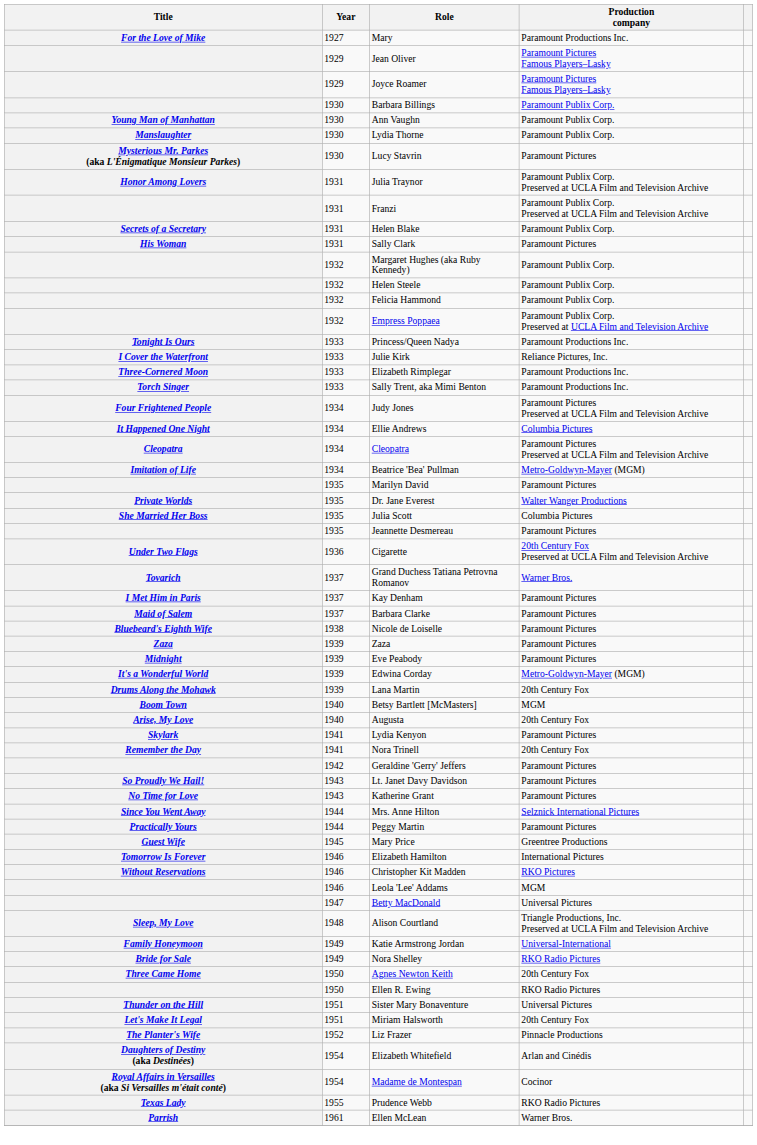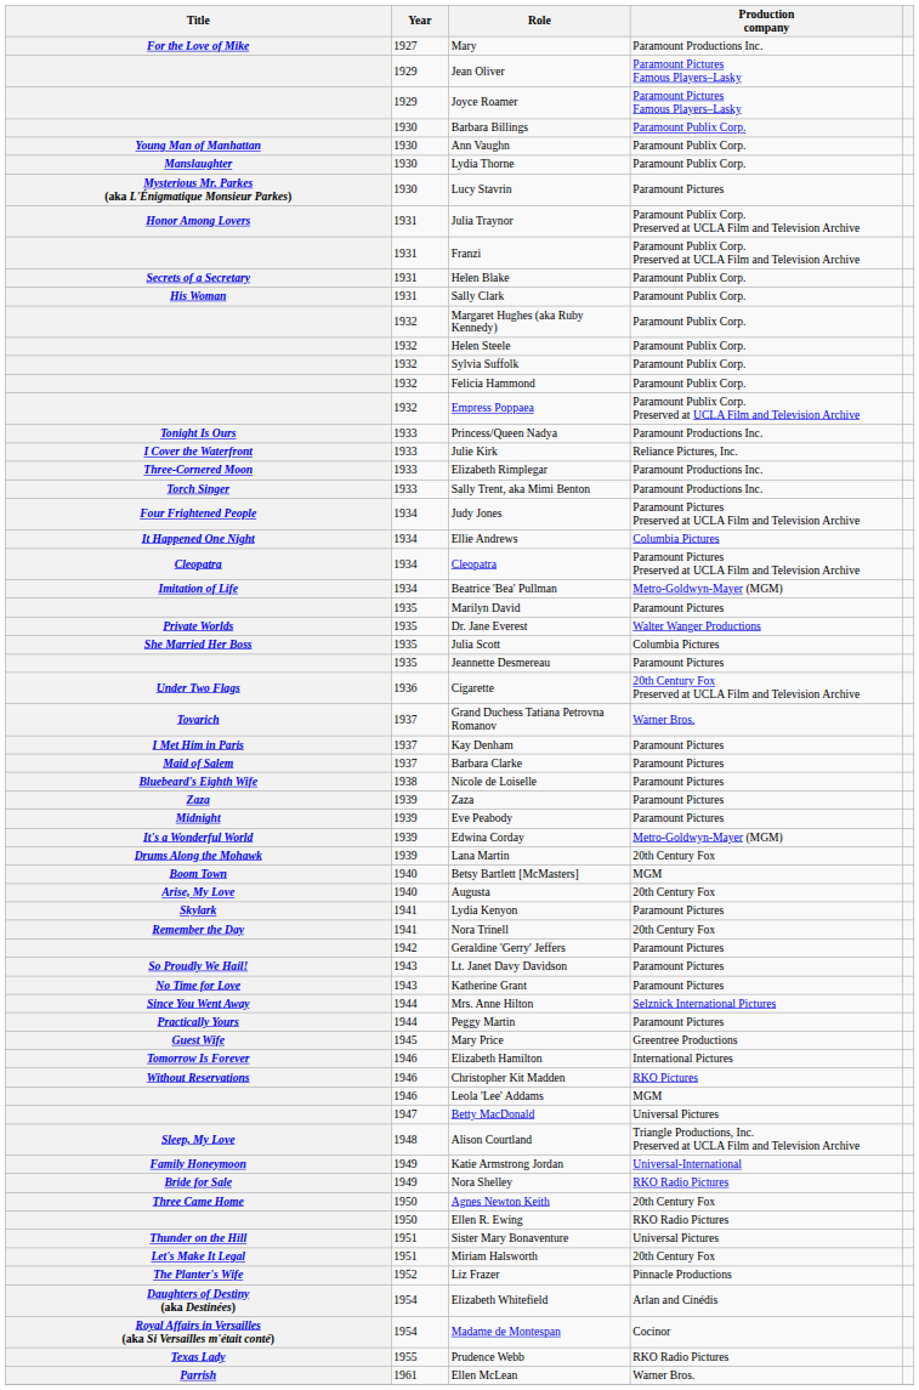 <table class="wikitable sortable plainrowheaders">
 <tr>
 <th scope="col">Title</th>
 <th scope="col">Year</th>
 <th scope="col" width = 20% class="unsortable">Role</th>
 <th scope="col" width = 30% class="unsortable">Production<br>company</th>
 <th scope="col" class="unsortable"></th>
 </tr>
 <tr>
 <th scope="row"><em><a href='#'>For the Love of Mike</a></em></th>
 <td>1927</td>
 <td>Mary</td>
 <td>Paramount Productions Inc.</td>
 <td align="center"><br></td>
 </tr>
 <tr>
 <th scope="row"></th>
 <td>1929</td>
 <td>Jean Oliver</td>
 <td><a href='#'>Paramount Pictures</a><br><a href='#'>Famous Players–Lasky</a></td>
 <td align="center"></td>
 </tr>
 <tr>
 <th scope="row"></th>
 <td>1929</td>
 <td>Joyce Roamer</td>
 <td><a href='#'>Paramount Pictures</a><br><a href='#'>Famous Players–Lasky</a></td>
 <td align="center"></td>
 </tr>
 <tr>
 <th scope="row"></th>
 <td>1930</td>
 <td>Barbara Billings</td>
 <td><a href='#'>Paramount Publix Corp.</a></td>
 <td align="center"></td>
 </tr>
 <tr>
 <th scope="row"><em><a href='#'>Young Man of Manhattan</a></em></th>
 <td>1930</td>
 <td>Ann Vaughn</td>
 <td>Paramount Publix Corp.</td>
 <td align="center"></td>
 </tr>
 <tr>
 <th scope="row"><em><a href='#'>Manslaughter</a></em></th>
 <td>1930</td>
 <td>Lydia Thorne</td>
 <td>Paramount Publix Corp.</td>
 <td align="center"></td>
 </tr>
 <tr>
 <th scope="row"><em><a href='#'>Mysterious Mr. Parkes</a></em><br>(aka <em>L'Énigmatique Monsieur Parkes</em>)</th>
 <td>1930</td>
 <td>Lucy Stavrin</td>
 <td>Paramount Pictures</td>
 <td align="center"></td>
 </tr>
 <tr>
 <th scope="row"><em><a href='#'>Honor Among Lovers</a></em></th>
 <td>1931</td>
 <td>Julia Traynor</td>
 <td>Paramount Publix Corp.<br>Preserved at UCLA Film and Television Archive</td>
 <td align="center"></td>
 </tr>
 <tr>
 <th scope="row"></th>
 <td>1931</td>
 <td>Franzi</td>
 <td>Paramount Publix Corp.<br>Preserved at UCLA Film and Television Archive</td>
 <td align="center"></td>
 </tr>
 <tr>
 <th scope="row"><em><a href='#'>Secrets of a Secretary</a></em></th>
 <td>1931</td>
 <td>Helen Blake</td>
 <td>Paramount Publix Corp.</td>
 <td align="center"></td>
 </tr>
 <tr>
 <th scope="row"><em><a href='#'>His Woman</a></em></th>
 <td>1931</td>
 <td>Sally Clark</td>
-<td>Paramount Pictures</td>
+<td>Paramount Publix Corp.</td>
 <td align="center"></td>
 </tr>
 <tr>
 <th scope="row"></th>
 <td>1932</td>
 <td>Margaret Hughes (aka Ruby Kennedy)</td>
 <td>Paramount Publix Corp.</td>
 <td align="center"></td>
 </tr>
 <tr>
 <th scope="row"></th>
 <td>1932</td>
 <td>Helen Steele</td>
+<td>Paramount Publix Corp.</td>
+<td align="center"></td>
+</tr>
+<tr>
+<th scope="row"></th>
+<td>1932</td>
+<td>Sylvia Suffolk</td>
 <td>Paramount Publix Corp.</td>
 <td align="center"></td>
 </tr>
 <tr>
 <th scope="row"></th>
 <td>1932</td>
 <td>Felicia Hammond</td>
 <td>Paramount Publix Corp.</td>
 <td align="center"></td>
 </tr>
 <tr>
 <th scope="row"></th>
 <td>1932</td>
 <td><a href='#'>Empress Poppaea</a></td>
 <td>Paramount Publix Corp.<br>Preserved at <a href='#'>UCLA Film and Television Archive</a></td>
 <td align="center"></td>
 </tr>
 <tr>
 <th scope="row"><em><a href='#'>Tonight Is Ours</a></em></th>
 <td>1933</td>
 <td>Princess/Queen Nadya</td>
 <td>Paramount Productions Inc.</td>
 <td align="center"></td>
 </tr>
 <tr>
 <th scope="row"><em><a href='#'>I Cover the Waterfront</a></em></th>
 <td>1933</td>
 <td>Julie Kirk</td>
 <td>Reliance Pictures, Inc.</td>
 <td align="center"></td>
 </tr>
 <tr>
 <th scope="row"><em><a href='#'>Three-Cornered Moon</a></em></th>
 <td>1933</td>
 <td>Elizabeth Rimplegar</td>
 <td>Paramount Productions Inc.</td>
 <td align="center"></td>
 </tr>
 <tr>
 <th scope="row"><em><a href='#'>Torch Singer</a></em></th>
 <td>1933</td>
 <td>Sally Trent, aka Mimi Benton</td>
 <td>Paramount Productions Inc.</td>
 <td align="center"></td>
 </tr>
 <tr>
 <th scope="row"><em><a href='#'>Four Frightened People</a></em></th>
 <td>1934</td>
 <td>Judy Jones</td>
 <td>Paramount Pictures<br>Preserved at UCLA Film and Television Archive</td>
 <td align="center"></td>
 </tr>
 <tr>
 <th scope="row"><em><a href='#'>It Happened One Night</a></em></th>
 <td>1934</td>
 <td>Ellie Andrews</td>
 <td><a href='#'>Columbia Pictures</a></td>
 <td align="center"></td>
 </tr>
 <tr>
 <th scope="row"><em><a href='#'>Cleopatra</a></em></th>
 <td>1934</td>
 <td><a href='#'>Cleopatra</a></td>
 <td>Paramount Pictures<br>Preserved at UCLA Film and Television Archive</td>
 <td align="center"></td>
 </tr>
 <tr>
 <th scope="row"><em><a href='#'>Imitation of Life</a></em></th>
 <td>1934</td>
 <td>Beatrice 'Bea' Pullman</td>
 <td><a href='#'>Metro-Goldwyn-Mayer</a> (MGM)</td>
 <td align="center"></td>
 </tr>
 <tr>
 <th scope="row"></th>
 <td>1935</td>
 <td>Marilyn David</td>
 <td>Paramount Pictures</td>
 <td align="center"></td>
 </tr>
 <tr>
 <th scope="row"><em><a href='#'>Private Worlds</a></em></th>
 <td>1935</td>
 <td>Dr. Jane Everest</td>
 <td><a href='#'>Walter Wanger Productions</a></td>
 <td align="center"></td>
 </tr>
 <tr>
 <th scope="row"><em><a href='#'>She Married Her Boss</a></em></th>
 <td>1935</td>
 <td>Julia Scott</td>
 <td>Columbia Pictures</td>
 <td align="center"></td>
 </tr>
 <tr>
 <th scope="row"></th>
 <td>1935</td>
 <td>Jeannette Desmereau</td>
 <td>Paramount Pictures</td>
 <td align="center"></td>
 </tr>
 <tr>
 <th scope="row"><em><a href='#'>Under Two Flags</a></em></th>
 <td>1936</td>
 <td>Cigarette</td>
 <td><a href='#'>20th Century Fox</a><br>Preserved at UCLA Film and Television Archive</td>
 <td align="center"></td>
 </tr>
 <tr>
 <th scope="row"><em><a href='#'>Tovarich</a></em></th>
 <td>1937</td>
 <td>Grand Duchess Tatiana Petrovna Romanov</td>
 <td><a href='#'>Warner Bros.</a></td>
 <td align="center"></td>
 </tr>
 <tr>
 <th scope="row"><em><a href='#'>I Met Him in Paris</a></em></th>
 <td>1937</td>
 <td>Kay Denham</td>
 <td>Paramount Pictures</td>
 <td align="center"></td>
 </tr>
 <tr>
 <th scope="row"><em><a href='#'>Maid of Salem</a></em></th>
 <td>1937</td>
 <td>Barbara Clarke</td>
 <td>Paramount Pictures</td>
 <td align="center"></td>
 </tr>
 <tr>
 <th scope="row"><em><a href='#'>Bluebeard's Eighth Wife</a></em></th>
 <td>1938</td>
 <td>Nicole de Loiselle</td>
 <td>Paramount Pictures</td>
 <td align="center"></td>
 </tr>
 <tr>
 <th scope="row"><em><a href='#'>Zaza</a></em></th>
 <td>1939</td>
 <td>Zaza</td>
 <td>Paramount Pictures</td>
 <td align="center"></td>
 </tr>
 <tr>
 <th scope="row"><em><a href='#'>Midnight</a></em></th>
 <td>1939</td>
 <td>Eve Peabody</td>
 <td>Paramount Pictures</td>
 <td align="center"></td>
 </tr>
 <tr>
 <th scope="row"><em><a href='#'>It's a Wonderful World</a></em></th>
 <td>1939</td>
 <td>Edwina Corday</td>
 <td><a href='#'>Metro-Goldwyn-Mayer</a> (MGM)</td>
 <td align="center"></td>
 </tr>
 <tr>
 <th scope="row"><em><a href='#'>Drums Along the Mohawk</a></em></th>
 <td>1939</td>
 <td>Lana Martin</td>
 <td>20th Century Fox</td>
 <td align="center"></td>
 </tr>
 <tr>
 <th scope="row"><em><a href='#'>Boom Town</a></em></th>
 <td>1940</td>
 <td>Betsy Bartlett [McMasters]</td>
 <td>MGM</td>
 <td align="center"></td>
 </tr>
 <tr>
 <th scope="row"><em><a href='#'>Arise, My Love</a></em></th>
 <td>1940</td>
 <td>Augusta</td>
 <td>20th Century Fox</td>
 <td align="center"></td>
 </tr>
 <tr>
 <th scope="row"><em><a href='#'>Skylark</a></em></th>
 <td>1941</td>
 <td>Lydia Kenyon</td>
 <td>Paramount Pictures</td>
 <td align="center"></td>
 </tr>
 <tr>
 <th scope="row"><em><a href='#'>Remember the Day</a></em></th>
 <td>1941</td>
 <td>Nora Trinell</td>
 <td>20th Century Fox</td>
 <td align="center"></td>
 </tr>
 <tr>
 <th scope="row"></th>
 <td>1942</td>
 <td>Geraldine 'Gerry' Jeffers</td>
 <td>Paramount Pictures</td>
 <td align="center"></td>
 </tr>
 <tr>
 <th scope="row"><em><a href='#'>So Proudly We Hail!</a></em></th>
 <td>1943</td>
 <td>Lt. Janet Davy Davidson</td>
 <td>Paramount Pictures</td>
 <td align="center"></td>
 </tr>
 <tr>
 <th scope="row"><em><a href='#'>No Time for Love</a></em></th>
 <td>1943</td>
 <td>Katherine Grant</td>
 <td>Paramount Pictures</td>
 <td align="center"></td>
 </tr>
 <tr>
 <th scope="row"><em><a href='#'>Since You Went Away</a></em></th>
 <td>1944</td>
 <td>Mrs. Anne Hilton</td>
 <td><a href='#'>Selznick International Pictures</a></td>
 <td align="center"></td>
 </tr>
 <tr>
 <th scope="row"><em><a href='#'>Practically Yours</a></em></th>
 <td>1944</td>
 <td>Peggy Martin</td>
 <td>Paramount Pictures</td>
 <td align="center"></td>
 </tr>
 <tr>
 <th scope="row"><em><a href='#'>Guest Wife</a></em></th>
 <td>1945</td>
 <td>Mary Price</td>
 <td>Greentree Productions</td>
 <td align="center"></td>
 </tr>
 <tr>
 <th scope="row"><em><a href='#'>Tomorrow Is Forever</a></em></th>
 <td>1946</td>
 <td>Elizabeth Hamilton</td>
 <td>International Pictures</td>
 <td align="center"></td>
 </tr>
 <tr>
 <th scope="row"><em><a href='#'>Without Reservations</a></em></th>
 <td>1946</td>
 <td>Christopher Kit Madden</td>
 <td><a href='#'>RKO Pictures</a></td>
 <td align="center"></td>
 </tr>
 <tr>
 <th scope="row"></th>
 <td>1946</td>
 <td>Leola 'Lee' Addams</td>
 <td>MGM</td>
 <td align="center"></td>
 </tr>
 <tr>
 <th scope="row"></th>
 <td>1947</td>
 <td><a href='#'>Betty MacDonald</a></td>
 <td>Universal Pictures</td>
 <td align="center"></td>
 </tr>
 <tr>
 <th scope="row"><em><a href='#'>Sleep, My Love</a></em></th>
 <td>1948</td>
 <td>Alison Courtland</td>
 <td>Triangle Productions, Inc.<br>Preserved at UCLA Film and Television Archive</td>
 <td align="center"></td>
 </tr>
 <tr>
 <th scope="row"><em><a href='#'>Family Honeymoon</a></em></th>
 <td>1949</td>
 <td>Katie Armstrong Jordan</td>
 <td><a href='#'>Universal-International</a></td>
 <td align="center"></td>
 </tr>
 <tr>
 <th scope="row"><em><a href='#'>Bride for Sale</a></em></th>
 <td>1949</td>
 <td>Nora Shelley</td>
 <td><a href='#'>RKO Radio Pictures</a></td>
 <td align="center"></td>
 </tr>
 <tr>
 <th scope="row"><em><a href='#'>Three Came Home</a></em></th>
 <td>1950</td>
 <td><a href='#'>Agnes Newton Keith</a></td>
 <td>20th Century Fox</td>
 <td align="center"></td>
 </tr>
 <tr>
 <th scope="row"></th>
 <td>1950</td>
 <td>Ellen R. Ewing</td>
 <td>RKO Radio Pictures</td>
 <td align="center"></td>
 </tr>
 <tr>
 <th scope="row"><em><a href='#'>Thunder on the Hill</a></em></th>
 <td>1951</td>
 <td>Sister Mary Bonaventure</td>
 <td>Universal Pictures</td>
 <td align="center"></td>
 </tr>
 <tr>
 <th scope="row"><em><a href='#'>Let's Make It Legal</a></em></th>
 <td>1951</td>
 <td>Miriam Halsworth</td>
 <td>20th Century Fox</td>
 <td align="center"></td>
 </tr>
 <tr>
 <th scope="row"><em><a href='#'>The Planter's Wife</a></em></th>
 <td>1952</td>
 <td>Liz Frazer</td>
 <td>Pinnacle Productions</td>
 <td align="center"></td>
 </tr>
 <tr>
 <th scope="row"><em><a href='#'>Daughters of Destiny</a></em><br>(aka <em>Destinées</em>)</th>
 <td>1954</td>
 <td>Elizabeth Whitefield</td>
 <td>Arlan and Cinédis</td>
 <td align="center"></td>
 </tr>
 <tr>
 <th scope="row"><em><a href='#'>Royal Affairs in Versailles</a></em><br>(aka <em>Si Versailles m'était conté</em>)</th>
 <td>1954</td>
 <td><a href='#'>Madame de Montespan</a></td>
 <td>Cocinor</td>
 <td align="center"></td>
 </tr>
 <tr>
 <th scope="row"><em><a href='#'>Texas Lady</a></em></th>
 <td>1955</td>
 <td>Prudence Webb</td>
 <td>RKO Radio Pictures</td>
 <td align="center"></td>
 </tr>
 <tr>
 <th scope="row"><em><a href='#'>Parrish</a></em></th>
 <td>1961</td>
 <td>Ellen McLean</td>
 <td>Warner Bros.</td>
 <td align="center"></td>
 </tr>
 <tr>
 </tr>
 </table>
